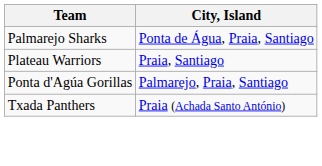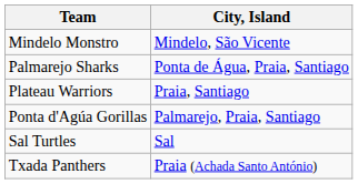 <table class="wikitable">
 <tr>
 <th>Team</th>
 <th>City, Island</th>
+</tr>
+<tr>
+<td>Mindelo Monstro</td>
+<td><a href='#'>Mindelo</a>, <a href='#'>São Vicente</a></td>
 </tr>
 <tr>
 <td>Palmarejo Sharks</td>
 <td><a href='#'>Ponta de Água</a>, <a href='#'>Praia</a>, <a href='#'>Santiago</a></td>
 </tr>
 <tr>
 <td>Plateau Warriors</td>
 <td><a href='#'>Praia</a>, <a href='#'>Santiago</a></td>
 </tr>
 <tr>
 <td>Ponta d'Agúa Gorillas</td>
 <td><a href='#'>Palmarejo</a>, <a href='#'>Praia</a>, <a href='#'>Santiago</a></td>
 </tr>
 <tr>
+<td>Sal Turtles</td>
+<td><a href='#'>Sal</a></td>
+</tr>
+<tr>
 <td>Txada Panthers</td>
 <td><a href='#'>Praia</a> <small>(<a href='#'>Achada Santo António</a>)</small></td>
 </tr>
 </table>
